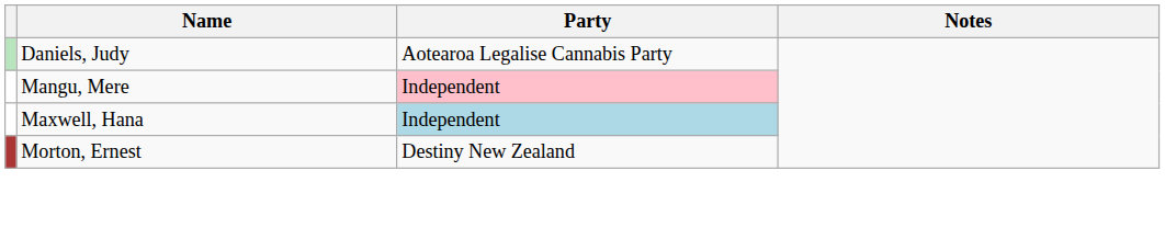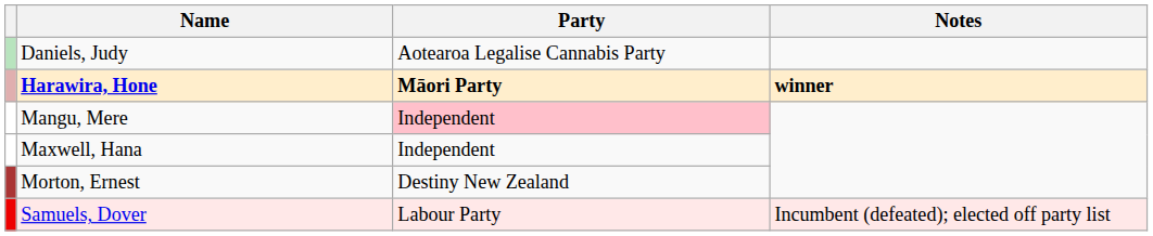 <table class="wikitable" width="70%" style="font-size:95%;">
 <tr>
 <th width=1%></th>
 <th width=33%>Name</th>
 <th width=33%>Party</th>
 <th width=33%>Notes</th>
 </tr>
 <tr -->
 <td bgcolor=#b8e4be></td>
 <td>Daniels, Judy</td>
 <td>Aotearoa Legalise Cannabis Party</td>
 </tr>
+<tr ---- bgcolor=#FFEECC>
+<td bgcolor=#e0afaf></td>
+<td><strong><a href='#'>Harawira, Hone</a></strong></td>
+<td><strong>Māori Party</strong></td>
+<td><strong>winner</strong></td>
+</tr>
 <tr -->
 <td bgcolor=#ffffff></td>
 <td>Mangu, Mere</td>
 <td style="background: pink;">Independent</td>
 </tr>
 <tr -->
 <td bgcolor=#ffffff></td>
 <td>Maxwell, Hana</td>
-<td style="background: lightblue;">Independent</td>
+<td>Independent</td>
 </tr>
 <tr -->
 <td bgcolor=#aa3535></td>
 <td>Morton, Ernest</td>
 <td>Destiny New Zealand</td>
 </tr>
+<tr ---- bgcolor=#FFE8E8>
+<td bgcolor=#ee0000></td>
+<td><a href='#'>Samuels, Dover</a></td>
+<td>Labour Party</td>
+<td>Incumbent (defeated); elected off party list</td>
+</tr>
 </table>
